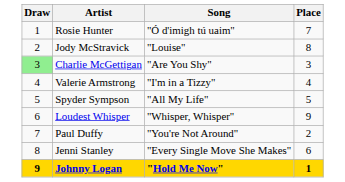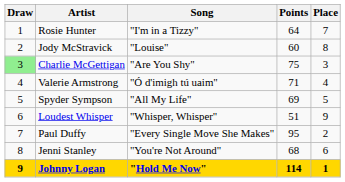 <table class="sortable wikitable" style="margin: 1em auto 1em auto; text-align:center">
 <tr>
 <th>Draw</th>
 <th>Artist</th>
 <th>Song</th>
+<th>Points</th>
 <th>Place</th>
 </tr>
 <tr>
 <td>1</td>
 <td align="left">Rosie Hunter</td>
-<td align="left">"Ó d'imigh tú uaim"</td>
+<td align="left">"I'm in a Tizzy"</td>
+<td>64</td>
 <td>7</td>
 </tr>
 <tr>
 <td>2</td>
 <td align="left">Jody McStravick</td>
 <td align="left">"Louise"</td>
+<td>60</td>
 <td>8</td>
 </tr>
 <tr>
 <td style="background: lightgreen;">3</td>
 <td align="left"><a href='#'>Charlie McGettigan</a></td>
 <td align="left">"Are You Shy"</td>
+<td>75</td>
 <td>3</td>
 </tr>
 <tr>
 <td>4</td>
 <td align="left">Valerie Armstrong</td>
-<td align="left">"I'm in a Tizzy"</td>
+<td align="left">"Ó d'imigh tú uaim"</td>
+<td>71</td>
 <td>4</td>
 </tr>
 <tr>
 <td>5</td>
 <td align="left">Spyder Sympson</td>
 <td align="left">"All My Life"</td>
+<td>69</td>
 <td>5</td>
 </tr>
 <tr>
 <td>6</td>
 <td align="left"><a href='#'>Loudest Whisper</a></td>
 <td align="left">"Whisper, Whisper"</td>
+<td>51</td>
 <td>9</td>
 </tr>
 <tr>
 <td>7</td>
 <td align="left">Paul Duffy</td>
-<td align="left">"You're Not Around"</td>
+<td align="left">"Every Single Move She Makes"</td>
+<td>95</td>
 <td>2</td>
 </tr>
 <tr>
 <td>8</td>
 <td align="left">Jenni Stanley</td>
-<td align="left">"Every Single Move She Makes"</td>
+<td align="left">"You're Not Around"</td>
+<td>68</td>
 <td>6</td>
 </tr>
 <tr bgcolor="gold">
 <td><strong>9</strong></td>
 <td align="left"><strong><a href='#'>Johnny Logan</a></strong></td>
 <td align="left"><strong>"<a href='#'>Hold Me Now</a>"</strong></td>
+<td><strong>114</strong></td>
 <td><strong>1</strong></td>
 </tr>
 </table>
